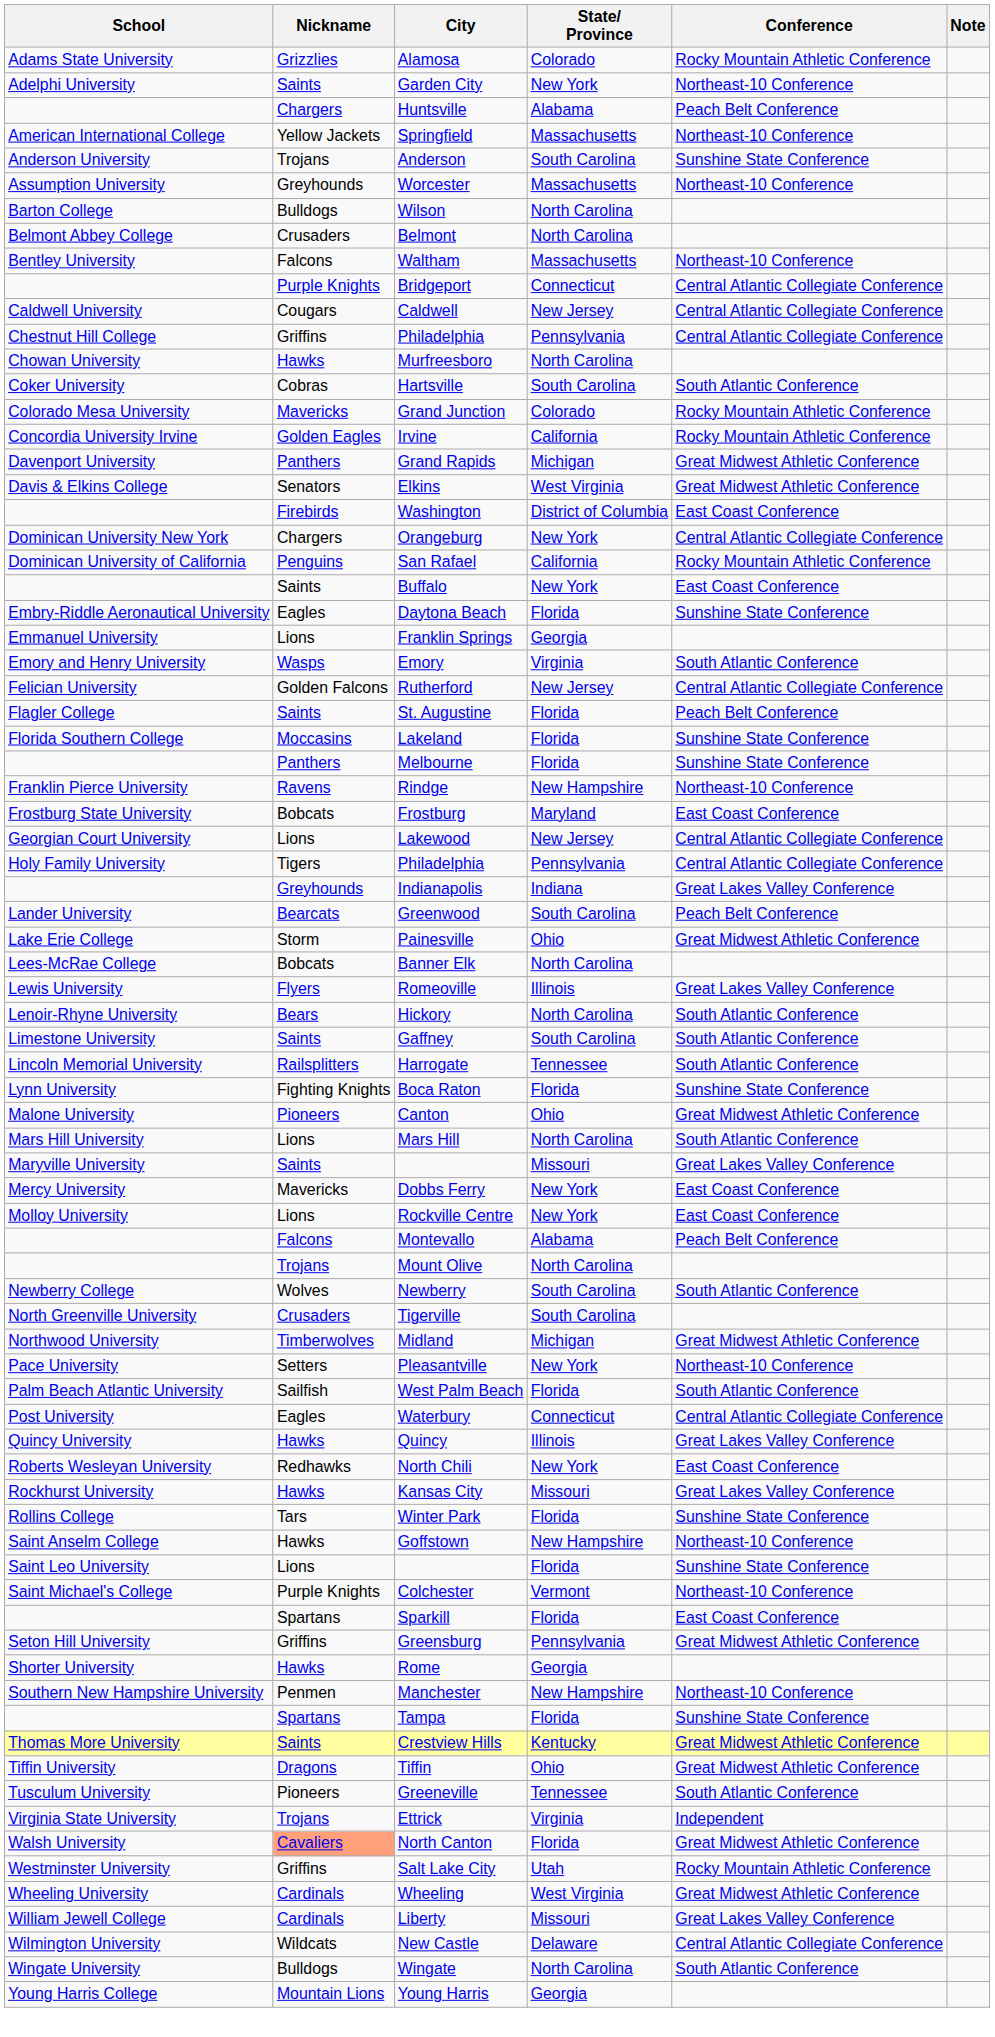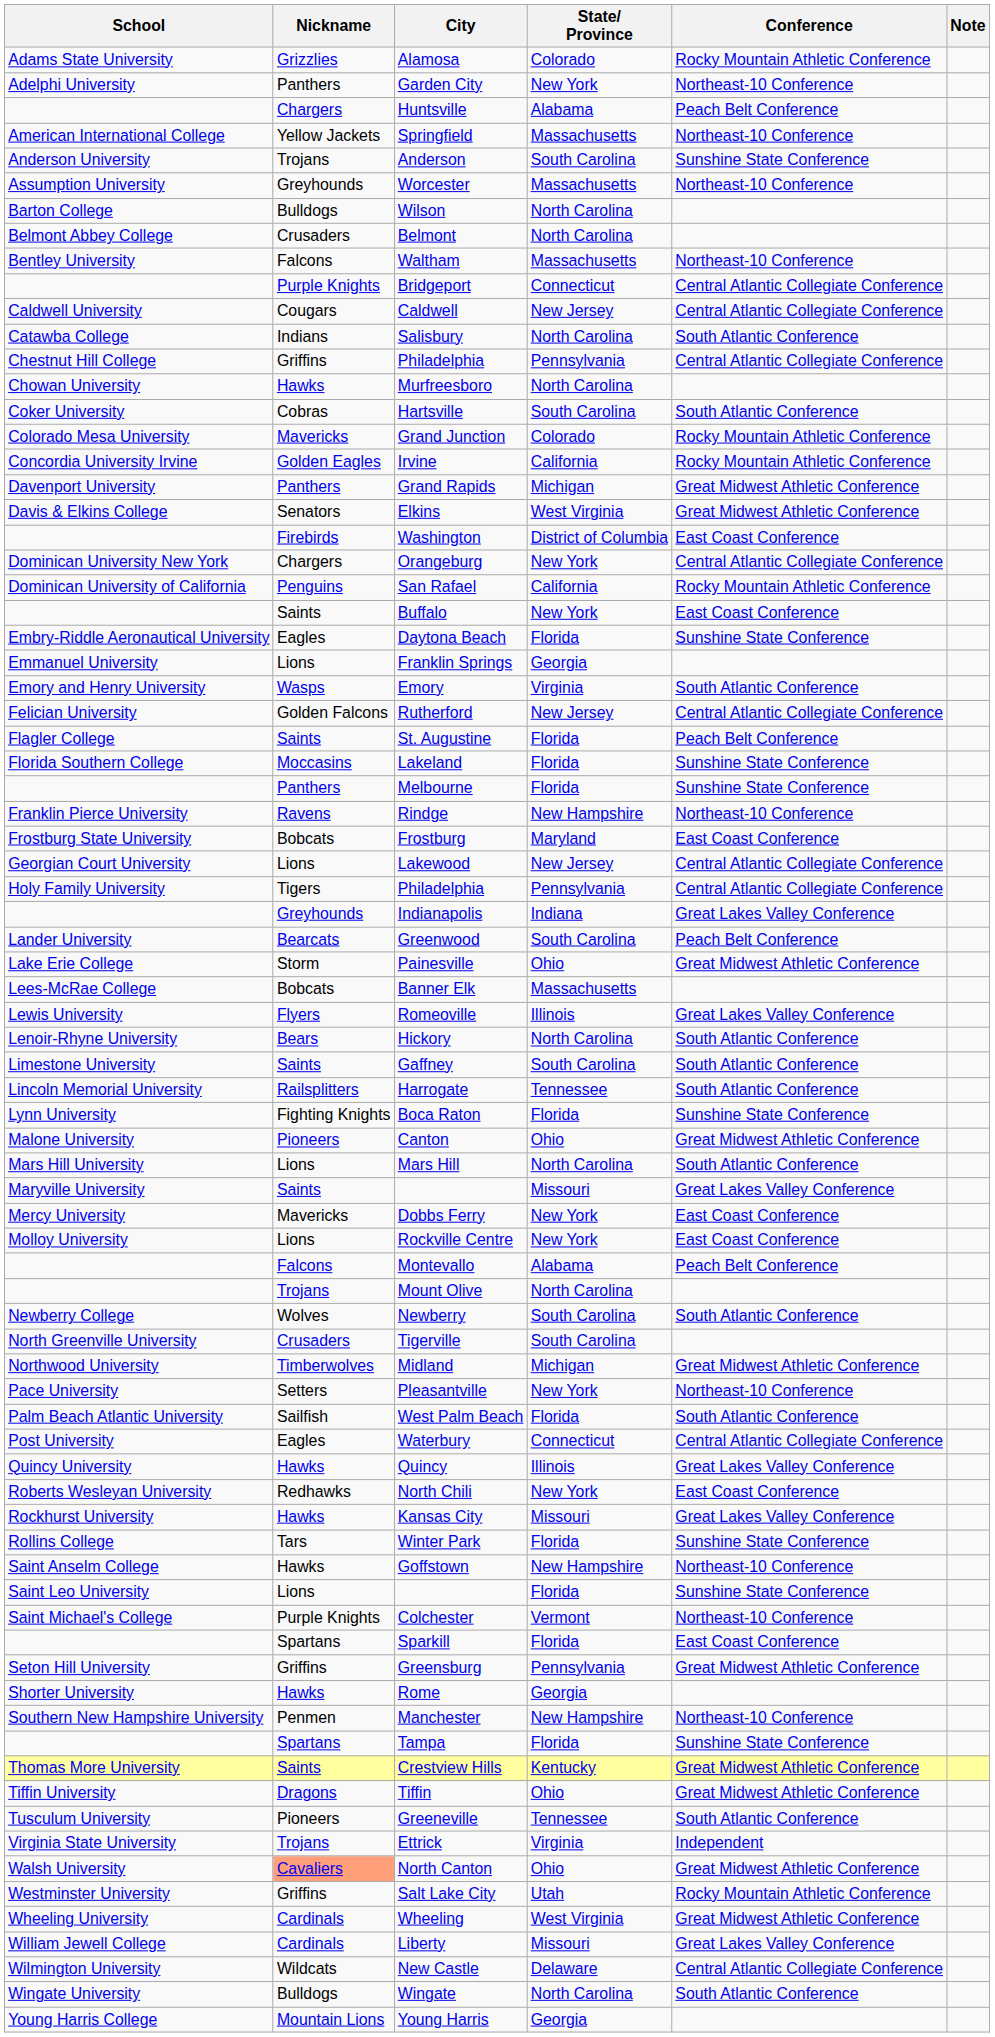 <table class="wikitable sortable">
 <tr>
 <th>School</th>
 <th>Nickname</th>
 <th>City</th>
 <th>State/<br>Province</th>
 <th>Conference</th>
 <th class="unsortable">Note</th>
 </tr>
 <tr>
 <td><a href='#'>Adams State University</a></td>
 <td><a href='#'>Grizzlies</a></td>
 <td><a href='#'>Alamosa</a></td>
 <td><a href='#'>Colorado</a></td>
 <td><a href='#'>Rocky Mountain Athletic Conference</a></td>
 <td></td>
 </tr>
 <tr>
 <td><a href='#'>Adelphi University</a></td>
-<td><a href='#'>Saints</a></td>
+<td>Panthers</td>
 <td><a href='#'>Garden City</a></td>
 <td><a href='#'>New York</a></td>
 <td><a href='#'>Northeast-10 Conference</a></td>
 <td></td>
 </tr>
 <tr>
 <td></td>
 <td><a href='#'>Chargers</a></td>
 <td><a href='#'>Huntsville</a></td>
 <td><a href='#'>Alabama</a></td>
 <td><a href='#'>Peach Belt Conference</a></td>
 <td></td>
 </tr>
 <tr>
 <td><a href='#'>American International College</a></td>
 <td>Yellow Jackets</td>
 <td><a href='#'>Springfield</a></td>
 <td><a href='#'>Massachusetts</a></td>
 <td><a href='#'>Northeast-10 Conference</a></td>
 <td></td>
 </tr>
 <tr>
 <td><a href='#'>Anderson University</a></td>
 <td>Trojans</td>
 <td><a href='#'>Anderson</a></td>
 <td><a href='#'>South Carolina</a></td>
 <td><a href='#'>Sunshine State Conference</a></td>
 <td></td>
 </tr>
 <tr>
 <td><a href='#'>Assumption University</a></td>
 <td>Greyhounds</td>
 <td><a href='#'>Worcester</a></td>
 <td><a href='#'>Massachusetts</a></td>
 <td><a href='#'>Northeast-10 Conference</a></td>
 <td></td>
 </tr>
 <tr>
 <td><a href='#'>Barton College</a></td>
 <td>Bulldogs</td>
 <td><a href='#'>Wilson</a></td>
 <td><a href='#'>North Carolina</a></td>
 <td></td>
 <td></td>
 </tr>
 <tr>
 <td><a href='#'>Belmont Abbey College</a></td>
 <td>Crusaders</td>
 <td><a href='#'>Belmont</a></td>
 <td><a href='#'>North Carolina</a></td>
 <td></td>
 <td></td>
 </tr>
 <tr>
 <td><a href='#'>Bentley University</a></td>
 <td>Falcons</td>
 <td><a href='#'>Waltham</a></td>
 <td><a href='#'>Massachusetts</a></td>
 <td><a href='#'>Northeast-10 Conference</a></td>
 <td></td>
 </tr>
 <tr>
 <td></td>
 <td><a href='#'>Purple Knights</a></td>
 <td><a href='#'>Bridgeport</a></td>
 <td><a href='#'>Connecticut</a></td>
 <td><a href='#'>Central Atlantic Collegiate Conference</a></td>
 <td></td>
 </tr>
 <tr>
 <td><a href='#'>Caldwell University</a></td>
 <td>Cougars</td>
 <td><a href='#'>Caldwell</a></td>
 <td><a href='#'>New Jersey</a></td>
 <td><a href='#'>Central Atlantic Collegiate Conference</a></td>
+<td></td>
+</tr>
+<tr>
+<td><a href='#'>Catawba College</a></td>
+<td>Indians</td>
+<td><a href='#'>Salisbury</a></td>
+<td><a href='#'>North Carolina</a></td>
+<td><a href='#'>South Atlantic Conference</a></td>
 <td></td>
 </tr>
 <tr>
 <td><a href='#'>Chestnut Hill College</a></td>
 <td>Griffins</td>
 <td><a href='#'>Philadelphia</a></td>
 <td><a href='#'>Pennsylvania</a></td>
 <td><a href='#'>Central Atlantic Collegiate Conference</a></td>
 <td></td>
 </tr>
 <tr>
 <td><a href='#'>Chowan University</a></td>
 <td><a href='#'>Hawks</a></td>
 <td><a href='#'>Murfreesboro</a></td>
 <td><a href='#'>North Carolina</a></td>
 <td></td>
 <td></td>
 </tr>
 <tr>
 <td><a href='#'>Coker University</a></td>
 <td>Cobras</td>
 <td><a href='#'>Hartsville</a></td>
 <td><a href='#'>South Carolina</a></td>
 <td><a href='#'>South Atlantic Conference</a></td>
 <td></td>
 </tr>
 <tr>
 <td><a href='#'>Colorado Mesa University</a></td>
 <td><a href='#'>Mavericks</a></td>
 <td><a href='#'>Grand Junction</a></td>
 <td><a href='#'>Colorado</a></td>
 <td><a href='#'>Rocky Mountain Athletic Conference</a></td>
 <td></td>
 </tr>
 <tr>
 <td><a href='#'>Concordia University Irvine</a></td>
 <td><a href='#'>Golden Eagles</a></td>
 <td><a href='#'>Irvine</a></td>
 <td><a href='#'>California</a></td>
 <td><a href='#'>Rocky Mountain Athletic Conference</a></td>
 <td></td>
 </tr>
 <tr>
 <td><a href='#'>Davenport University</a></td>
 <td><a href='#'>Panthers</a></td>
 <td><a href='#'>Grand Rapids</a></td>
 <td><a href='#'>Michigan</a></td>
 <td><a href='#'>Great Midwest Athletic Conference</a></td>
 <td></td>
 </tr>
 <tr>
 <td><a href='#'>Davis & Elkins College</a></td>
 <td>Senators</td>
 <td><a href='#'>Elkins</a></td>
 <td><a href='#'>West Virginia</a></td>
 <td><a href='#'>Great Midwest Athletic Conference</a></td>
 <td></td>
 </tr>
 <tr>
 <td></td>
 <td><a href='#'>Firebirds</a></td>
 <td><a href='#'>Washington</a></td>
 <td><a href='#'>District of Columbia</a></td>
 <td><a href='#'>East Coast Conference</a></td>
 <td></td>
 </tr>
 <tr>
 <td><a href='#'>Dominican University New York</a></td>
 <td>Chargers</td>
 <td><a href='#'>Orangeburg</a></td>
 <td><a href='#'>New York</a></td>
 <td><a href='#'>Central Atlantic Collegiate Conference</a></td>
 <td></td>
 </tr>
 <tr>
 <td><a href='#'>Dominican University of California</a></td>
 <td><a href='#'>Penguins</a></td>
 <td><a href='#'>San Rafael</a></td>
 <td><a href='#'>California</a></td>
 <td><a href='#'>Rocky Mountain Athletic Conference</a></td>
 <td></td>
 </tr>
 <tr>
 <td></td>
 <td>Saints</td>
 <td><a href='#'>Buffalo</a></td>
 <td><a href='#'>New York</a></td>
 <td><a href='#'>East Coast Conference</a></td>
 <td></td>
 </tr>
 <tr>
 <td><a href='#'>Embry-Riddle Aeronautical University</a></td>
 <td>Eagles</td>
 <td><a href='#'>Daytona Beach</a></td>
 <td><a href='#'>Florida</a></td>
 <td><a href='#'>Sunshine State Conference</a></td>
 <td></td>
 </tr>
 <tr>
 <td><a href='#'>Emmanuel University</a></td>
 <td>Lions</td>
 <td><a href='#'>Franklin Springs</a></td>
 <td><a href='#'>Georgia</a></td>
 <td></td>
 <td></td>
 </tr>
 <tr>
 <td><a href='#'>Emory and Henry University</a></td>
 <td><a href='#'>Wasps</a></td>
 <td><a href='#'>Emory</a></td>
 <td><a href='#'>Virginia</a></td>
 <td><a href='#'>South Atlantic Conference</a></td>
 <td></td>
 </tr>
 <tr>
 <td><a href='#'>Felician University</a></td>
 <td>Golden Falcons</td>
 <td><a href='#'>Rutherford</a></td>
 <td><a href='#'>New Jersey</a></td>
 <td><a href='#'>Central Atlantic Collegiate Conference</a></td>
 <td></td>
 </tr>
 <tr>
 <td><a href='#'>Flagler College</a></td>
 <td><a href='#'>Saints</a></td>
 <td><a href='#'>St. Augustine</a></td>
 <td><a href='#'>Florida</a></td>
 <td><a href='#'>Peach Belt Conference</a></td>
 <td></td>
 </tr>
 <tr>
 <td><a href='#'>Florida Southern College</a></td>
 <td><a href='#'>Moccasins</a></td>
 <td><a href='#'>Lakeland</a></td>
 <td><a href='#'>Florida</a></td>
 <td><a href='#'>Sunshine State Conference</a></td>
 <td></td>
 </tr>
 <tr>
 <td></td>
 <td><a href='#'>Panthers</a></td>
 <td><a href='#'>Melbourne</a></td>
 <td><a href='#'>Florida</a></td>
 <td><a href='#'>Sunshine State Conference</a></td>
 <td></td>
 </tr>
 <tr>
 <td><a href='#'>Franklin Pierce University</a></td>
 <td><a href='#'>Ravens</a></td>
 <td><a href='#'>Rindge</a></td>
 <td><a href='#'>New Hampshire</a></td>
 <td><a href='#'>Northeast-10 Conference</a></td>
 <td></td>
 </tr>
 <tr>
 <td><a href='#'>Frostburg State University</a></td>
 <td>Bobcats</td>
 <td><a href='#'>Frostburg</a></td>
 <td><a href='#'>Maryland</a></td>
 <td><a href='#'>East Coast Conference</a></td>
 <td></td>
 </tr>
 <tr>
 <td><a href='#'>Georgian Court University</a></td>
 <td>Lions</td>
 <td><a href='#'>Lakewood</a></td>
 <td><a href='#'>New Jersey</a></td>
 <td><a href='#'>Central Atlantic Collegiate Conference</a></td>
 <td></td>
 </tr>
 <tr>
 <td><a href='#'>Holy Family University</a></td>
 <td>Tigers</td>
 <td><a href='#'>Philadelphia</a></td>
 <td><a href='#'>Pennsylvania</a></td>
 <td><a href='#'>Central Atlantic Collegiate Conference</a></td>
 <td></td>
 </tr>
 <tr>
 <td></td>
 <td><a href='#'>Greyhounds</a></td>
 <td><a href='#'>Indianapolis</a></td>
 <td><a href='#'>Indiana</a></td>
 <td><a href='#'>Great Lakes Valley Conference</a></td>
 <td></td>
 </tr>
 <tr>
 <td><a href='#'>Lander University</a></td>
 <td><a href='#'>Bearcats</a></td>
 <td><a href='#'>Greenwood</a></td>
 <td><a href='#'>South Carolina</a></td>
 <td><a href='#'>Peach Belt Conference</a></td>
 <td></td>
 </tr>
 <tr>
 <td><a href='#'>Lake Erie College</a></td>
 <td>Storm</td>
 <td><a href='#'>Painesville</a></td>
 <td><a href='#'>Ohio</a></td>
 <td><a href='#'>Great Midwest Athletic Conference</a></td>
 <td></td>
 </tr>
 <tr>
 <td><a href='#'>Lees-McRae College</a></td>
 <td>Bobcats</td>
 <td><a href='#'>Banner Elk</a></td>
-<td><a href='#'>North Carolina</a></td>
+<td><a href='#'>Massachusetts</a></td>
 <td></td>
 <td></td>
 </tr>
 <tr>
 <td><a href='#'>Lewis University</a></td>
 <td><a href='#'>Flyers</a></td>
 <td><a href='#'>Romeoville</a></td>
 <td><a href='#'>Illinois</a></td>
 <td><a href='#'>Great Lakes Valley Conference</a></td>
 <td></td>
 </tr>
 <tr>
 <td><a href='#'>Lenoir-Rhyne University</a></td>
 <td><a href='#'>Bears</a></td>
 <td><a href='#'>Hickory</a></td>
 <td><a href='#'>North Carolina</a></td>
 <td><a href='#'>South Atlantic Conference</a></td>
 <td></td>
 </tr>
 <tr>
 <td><a href='#'>Limestone University</a></td>
 <td><a href='#'>Saints</a></td>
 <td><a href='#'>Gaffney</a></td>
 <td><a href='#'>South Carolina</a></td>
 <td><a href='#'>South Atlantic Conference</a></td>
 <td></td>
 </tr>
 <tr>
 <td><a href='#'>Lincoln Memorial University</a></td>
 <td><a href='#'>Railsplitters</a></td>
 <td><a href='#'>Harrogate</a></td>
 <td><a href='#'>Tennessee</a></td>
 <td><a href='#'>South Atlantic Conference</a></td>
 <td></td>
 </tr>
 <tr>
 <td><a href='#'>Lynn University</a></td>
 <td>Fighting Knights</td>
 <td><a href='#'>Boca Raton</a></td>
 <td><a href='#'>Florida</a></td>
 <td><a href='#'>Sunshine State Conference</a></td>
 <td></td>
 </tr>
 <tr>
 <td><a href='#'>Malone University</a></td>
 <td><a href='#'>Pioneers</a></td>
 <td><a href='#'>Canton</a></td>
 <td><a href='#'>Ohio</a></td>
 <td><a href='#'>Great Midwest Athletic Conference</a></td>
 <td></td>
 </tr>
 <tr>
 <td><a href='#'>Mars Hill University</a></td>
 <td>Lions</td>
 <td><a href='#'>Mars Hill</a></td>
 <td><a href='#'>North Carolina</a></td>
 <td><a href='#'>South Atlantic Conference</a></td>
 <td></td>
 </tr>
 <tr>
 <td><a href='#'>Maryville University</a></td>
 <td><a href='#'>Saints</a></td>
 <td></td>
 <td><a href='#'>Missouri</a></td>
 <td><a href='#'>Great Lakes Valley Conference</a></td>
 <td></td>
 </tr>
 <tr>
 <td><a href='#'>Mercy University</a></td>
 <td>Mavericks</td>
 <td><a href='#'>Dobbs Ferry</a></td>
 <td><a href='#'>New York</a></td>
 <td><a href='#'>East Coast Conference</a></td>
 <td></td>
 </tr>
 <tr>
 <td><a href='#'>Molloy University</a></td>
 <td>Lions</td>
 <td><a href='#'>Rockville Centre</a></td>
 <td><a href='#'>New York</a></td>
 <td><a href='#'>East Coast Conference</a></td>
 <td></td>
 </tr>
 <tr>
 <td></td>
 <td><a href='#'>Falcons</a></td>
 <td><a href='#'>Montevallo</a></td>
 <td><a href='#'>Alabama</a></td>
 <td><a href='#'>Peach Belt Conference</a></td>
 <td></td>
 </tr>
 <tr>
 <td></td>
 <td><a href='#'>Trojans</a></td>
 <td><a href='#'>Mount Olive</a></td>
 <td><a href='#'>North Carolina</a></td>
 <td></td>
 <td></td>
 </tr>
 <tr>
 <td><a href='#'>Newberry College</a></td>
 <td>Wolves</td>
 <td><a href='#'>Newberry</a></td>
 <td><a href='#'>South Carolina</a></td>
 <td><a href='#'>South Atlantic Conference</a></td>
 <td></td>
 </tr>
 <tr>
 <td><a href='#'>North Greenville University</a></td>
 <td><a href='#'>Crusaders</a></td>
 <td><a href='#'>Tigerville</a></td>
 <td><a href='#'>South Carolina</a></td>
 <td></td>
 <td></td>
 </tr>
 <tr>
 <td><a href='#'>Northwood University</a></td>
 <td><a href='#'>Timberwolves</a></td>
 <td><a href='#'>Midland</a></td>
 <td><a href='#'>Michigan</a></td>
 <td><a href='#'>Great Midwest Athletic Conference</a></td>
 <td></td>
 </tr>
 <tr>
 <td><a href='#'>Pace University</a></td>
 <td>Setters</td>
 <td><a href='#'>Pleasantville</a></td>
 <td><a href='#'>New York</a></td>
 <td><a href='#'>Northeast-10 Conference</a></td>
 <td></td>
 </tr>
 <tr>
 <td><a href='#'>Palm Beach Atlantic University</a></td>
 <td>Sailfish</td>
 <td><a href='#'>West Palm Beach</a></td>
 <td><a href='#'>Florida</a></td>
 <td><a href='#'>South Atlantic Conference</a></td>
 <td></td>
 </tr>
 <tr>
 <td><a href='#'>Post University</a></td>
 <td>Eagles</td>
 <td><a href='#'>Waterbury</a></td>
 <td><a href='#'>Connecticut</a></td>
 <td><a href='#'>Central Atlantic Collegiate Conference</a></td>
 <td></td>
 </tr>
 <tr>
 <td><a href='#'>Quincy University</a></td>
 <td><a href='#'>Hawks</a></td>
 <td><a href='#'>Quincy</a></td>
 <td><a href='#'>Illinois</a></td>
 <td><a href='#'>Great Lakes Valley Conference</a></td>
 <td></td>
 </tr>
 <tr>
 <td><a href='#'>Roberts Wesleyan University</a></td>
 <td>Redhawks</td>
 <td><a href='#'>North Chili</a></td>
 <td><a href='#'>New York</a></td>
 <td><a href='#'>East Coast Conference</a></td>
 <td></td>
 </tr>
 <tr>
 <td><a href='#'>Rockhurst University</a></td>
 <td><a href='#'>Hawks</a></td>
 <td><a href='#'>Kansas City</a></td>
 <td><a href='#'>Missouri</a></td>
 <td><a href='#'>Great Lakes Valley Conference</a></td>
 <td></td>
 </tr>
 <tr>
 <td><a href='#'>Rollins College</a></td>
 <td>Tars</td>
 <td><a href='#'>Winter Park</a></td>
 <td><a href='#'>Florida</a></td>
 <td><a href='#'>Sunshine State Conference</a></td>
 <td></td>
 </tr>
 <tr>
 <td><a href='#'>Saint Anselm College</a></td>
 <td>Hawks</td>
 <td><a href='#'>Goffstown</a></td>
 <td><a href='#'>New Hampshire</a></td>
 <td><a href='#'>Northeast-10 Conference</a></td>
 <td></td>
 </tr>
 <tr>
 <td><a href='#'>Saint Leo University</a></td>
 <td>Lions</td>
 <td></td>
 <td><a href='#'>Florida</a></td>
 <td><a href='#'>Sunshine State Conference</a></td>
 <td></td>
 </tr>
 <tr>
 <td><a href='#'>Saint Michael's College</a></td>
 <td>Purple Knights</td>
 <td><a href='#'>Colchester</a></td>
 <td><a href='#'>Vermont</a></td>
 <td><a href='#'>Northeast-10 Conference</a></td>
 <td></td>
 </tr>
 <tr>
 <td></td>
 <td>Spartans</td>
 <td><a href='#'>Sparkill</a></td>
 <td><a href='#'>Florida</a></td>
 <td><a href='#'>East Coast Conference</a></td>
 <td></td>
 </tr>
 <tr>
 <td><a href='#'>Seton Hill University</a></td>
 <td>Griffins</td>
 <td><a href='#'>Greensburg</a></td>
 <td><a href='#'>Pennsylvania</a></td>
 <td><a href='#'>Great Midwest Athletic Conference</a></td>
 <td></td>
 </tr>
 <tr>
 <td><a href='#'>Shorter University</a></td>
 <td><a href='#'>Hawks</a></td>
 <td><a href='#'>Rome</a></td>
 <td><a href='#'>Georgia</a></td>
 <td></td>
 <td></td>
 </tr>
 <tr>
 <td><a href='#'>Southern New Hampshire University</a></td>
 <td>Penmen</td>
 <td><a href='#'>Manchester</a></td>
 <td><a href='#'>New Hampshire</a></td>
 <td><a href='#'>Northeast-10 Conference</a></td>
 <td></td>
 </tr>
 <tr>
 <td></td>
 <td><a href='#'>Spartans</a></td>
 <td><a href='#'>Tampa</a></td>
 <td><a href='#'>Florida</a></td>
 <td><a href='#'>Sunshine State Conference</a></td>
 <td></td>
 </tr>
 <tr bgcolor=#ffffa0>
 <td><a href='#'>Thomas More University</a></td>
 <td><a href='#'>Saints</a></td>
 <td><a href='#'>Crestview Hills</a></td>
 <td><a href='#'>Kentucky</a></td>
 <td><a href='#'>Great Midwest Athletic Conference</a></td>
 <td></td>
 </tr>
 <tr>
 <td><a href='#'>Tiffin University</a></td>
 <td><a href='#'>Dragons</a></td>
 <td><a href='#'>Tiffin</a></td>
 <td><a href='#'>Ohio</a></td>
 <td><a href='#'>Great Midwest Athletic Conference</a></td>
 <td></td>
 </tr>
 <tr>
 <td><a href='#'>Tusculum University</a></td>
 <td>Pioneers</td>
 <td><a href='#'>Greeneville</a></td>
 <td><a href='#'>Tennessee</a></td>
 <td><a href='#'>South Atlantic Conference</a></td>
 <td></td>
 </tr>
 <tr>
 <td><a href='#'>Virginia State University</a></td>
 <td><a href='#'>Trojans</a></td>
 <td><a href='#'>Ettrick</a></td>
 <td><a href='#'>Virginia</a></td>
 <td><a href='#'>Independent</a></td>
 <td></td>
 </tr>
 <tr>
 <td><a href='#'>Walsh University</a></td>
 <td style="background: lightsalmon;"><a href='#'>Cavaliers</a></td>
 <td><a href='#'>North Canton</a></td>
-<td><a href='#'>Florida</a></td>
+<td><a href='#'>Ohio</a></td>
 <td><a href='#'>Great Midwest Athletic Conference</a></td>
 <td></td>
 </tr>
 <tr>
 <td><a href='#'>Westminster University</a></td>
 <td>Griffins</td>
 <td><a href='#'>Salt Lake City</a></td>
 <td><a href='#'>Utah</a></td>
 <td><a href='#'>Rocky Mountain Athletic Conference</a></td>
 <td></td>
 </tr>
 <tr>
 <td><a href='#'>Wheeling University</a></td>
 <td><a href='#'>Cardinals</a></td>
 <td><a href='#'>Wheeling</a></td>
 <td><a href='#'>West Virginia</a></td>
 <td><a href='#'>Great Midwest Athletic Conference</a></td>
 <td></td>
 </tr>
 <tr>
 <td><a href='#'>William Jewell College</a></td>
 <td><a href='#'>Cardinals</a></td>
 <td><a href='#'>Liberty</a></td>
 <td><a href='#'>Missouri</a></td>
 <td><a href='#'>Great Lakes Valley Conference</a></td>
 <td></td>
 </tr>
 <tr>
 <td><a href='#'>Wilmington University</a></td>
 <td>Wildcats</td>
 <td><a href='#'>New Castle</a></td>
 <td><a href='#'>Delaware</a></td>
 <td><a href='#'>Central Atlantic Collegiate Conference</a></td>
 <td></td>
 </tr>
 <tr>
 <td><a href='#'>Wingate University</a></td>
 <td>Bulldogs</td>
 <td><a href='#'>Wingate</a></td>
 <td><a href='#'>North Carolina</a></td>
 <td><a href='#'>South Atlantic Conference</a></td>
 <td></td>
 </tr>
 <tr>
 <td><a href='#'>Young Harris College</a></td>
 <td><a href='#'>Mountain Lions</a></td>
 <td><a href='#'>Young Harris</a></td>
 <td><a href='#'>Georgia</a></td>
 <td></td>
 <td></td>
 </tr>
 </table>
